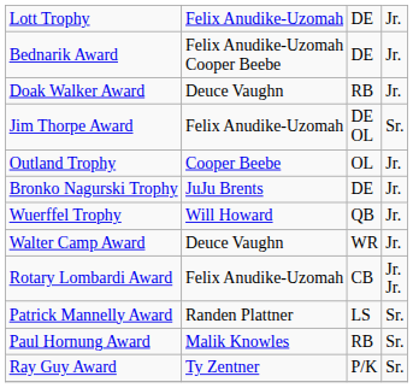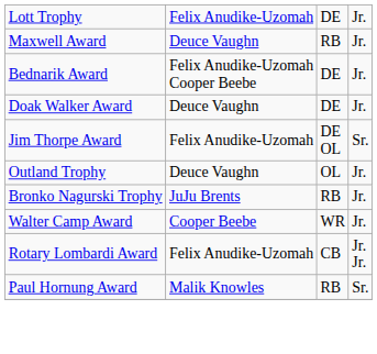 <table class="wikitable">
 <tr>
 <td><a href='#'>Lott Trophy</a></td>
 <td><a href='#'>Felix Anudike-Uzomah</a></td>
 <td>DE</td>
+<td>Jr.</td>
+</tr>
+<tr>
+<td><a href='#'>Maxwell Award</a></td>
+<td><a href='#'>Deuce Vaughn</a></td>
+<td>RB</td>
 <td>Jr.</td>
 </tr>
 <tr>
 <td><a href='#'>Bednarik Award</a></td>
 <td>Felix Anudike-Uzomah<br>Cooper Beebe</td>
 <td>DE</td>
 <td>Jr.</td>
 </tr>
 <tr>
 <td><a href='#'>Doak Walker Award</a></td>
 <td>Deuce Vaughn</td>
-<td>RB</td>
+<td>DE</td>
 <td>Jr.</td>
 </tr>
 <tr>
 <td><a href='#'>Jim Thorpe Award</a></td>
 <td>Felix Anudike-Uzomah</td>
 <td>DE<br>OL</td>
 <td>Sr.</td>
 </tr>
 <tr>
 <td><a href='#'>Outland Trophy</a></td>
-<td><a href='#'>Cooper Beebe</a></td>
+<td>Deuce Vaughn</td>
 <td>OL</td>
 <td>Jr.</td>
 </tr>
 <tr>
 <td><a href='#'>Bronko Nagurski Trophy</a></td>
 <td><a href='#'>JuJu Brents</a></td>
-<td>DE</td>
-<td>Jr.</td>
-</tr>
-<tr>
-<td><a href='#'>Wuerffel Trophy</a></td>
-<td><a href='#'>Will Howard</a></td>
-<td>QB</td>
+<td>RB</td>
 <td>Jr.</td>
 </tr>
 <tr>
 <td><a href='#'>Walter Camp Award</a></td>
-<td>Deuce Vaughn</td>
+<td><a href='#'>Cooper Beebe</a></td>
 <td>WR</td>
 <td>Jr.</td>
 </tr>
 <tr>
 <td><a href='#'>Rotary Lombardi Award</a></td>
 <td>Felix Anudike-Uzomah</td>
 <td>CB</td>
 <td>Jr.<br>Jr.</td>
 </tr>
 <tr>
-<td><a href='#'>Patrick Mannelly Award</a></td>
-<td>Randen Plattner</td>
-<td>LS</td>
-<td>Sr.</td>
-</tr>
-<tr>
 <td><a href='#'>Paul Hornung Award</a></td>
 <td><a href='#'>Malik Knowles</a></td>
 <td>RB</td>
 <td>Sr.</td>
 </tr>
 <tr>
-<td><a href='#'>Ray Guy Award</a></td>
-<td><a href='#'>Ty Zentner</a></td>
-<td>P/K</td>
-<td>Sr.</td>
-</tr>
-<tr>
 </tr>
 </table>
